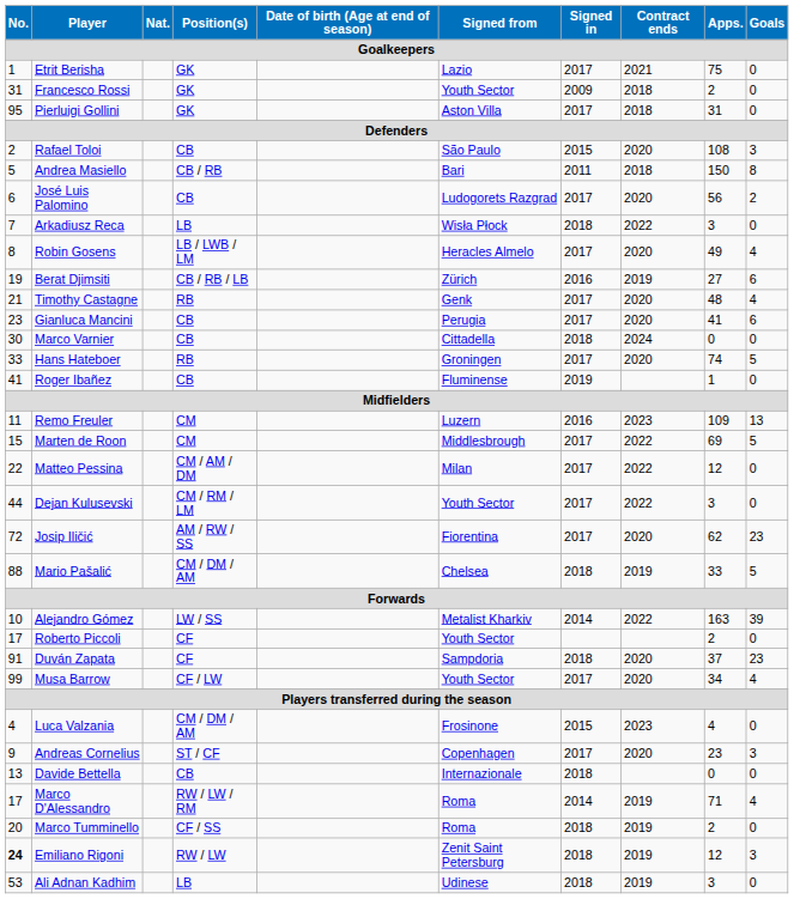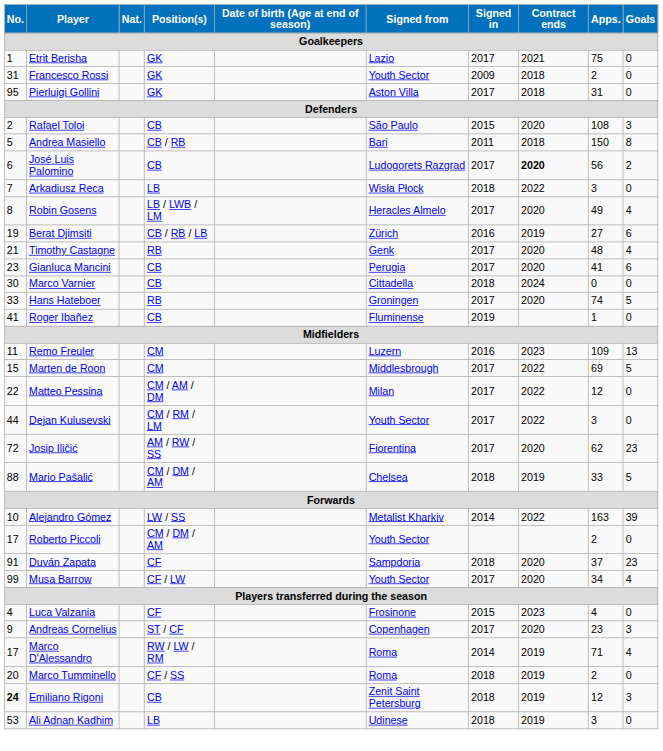 <table class="wikitable" style="text-align: left; font-size:90%" width=100%>
 <tr>
 <th style="background:#0071BC; color:white; text-align:center;">No.</th>
 <th style="background:#0071BC; color:white; text-align:center;">Player</th>
 <th style="background:#0071BC; color:white; text-align:center;">Nat.</th>
 <th style="background:#0071BC; color:white; text-align:center;">Position(s)</th>
 <th style="background:#0071BC; color:white; text-align:center;">Date of birth (Age at end of season)</th>
 <th style="background:#0071BC; color:white; text-align:center;">Signed from</th>
 <th style="background:#0071BC; color:white; text-align:center;">Signed in</th>
 <th style="background:#0071BC; color:white; text-align:center;">Contract ends</th>
 <th style="background:#0071BC; color:white; text-align:center;">Apps.</th>
 <th style="background:#0071BC; color:white; text-align:center;">Goals</th>
 </tr>
 <tr>
 <th colspan=10 style="background:#DCDCDC; text-align:center;">Goalkeepers</th>
 </tr>
 <tr>
 <td>1</td>
 <td><a href='#'>Etrit Berisha</a></td>
 <td></td>
 <td><a href='#'>GK</a></td>
 <td></td>
 <td> <a href='#'>Lazio</a></td>
 <td>2017</td>
 <td>2021</td>
 <td>75</td>
 <td>0</td>
 </tr>
 <tr>
 <td>31</td>
 <td><a href='#'>Francesco Rossi</a></td>
 <td></td>
 <td><a href='#'>GK</a></td>
 <td></td>
 <td> <a href='#'>Youth Sector</a></td>
 <td>2009</td>
 <td>2018</td>
 <td>2</td>
 <td>0</td>
 </tr>
 <tr>
 <td>95</td>
 <td><a href='#'>Pierluigi Gollini</a></td>
 <td></td>
 <td><a href='#'>GK</a></td>
 <td></td>
 <td> <a href='#'>Aston Villa</a></td>
 <td>2017</td>
 <td>2018</td>
 <td>31</td>
 <td>0</td>
 </tr>
 <tr>
 <th colspan=10 style="background:#DCDCDC; text-align:center;">Defenders</th>
 </tr>
 <tr>
 <td>2</td>
 <td><a href='#'>Rafael Toloi</a></td>
 <td></td>
 <td><a href='#'>CB</a></td>
 <td></td>
 <td> <a href='#'>São Paulo</a></td>
 <td>2015</td>
 <td>2020</td>
 <td>108</td>
 <td>3</td>
 </tr>
 <tr>
 <td>5</td>
 <td><a href='#'>Andrea Masiello</a></td>
 <td></td>
 <td><a href='#'>CB</a> / <a href='#'>RB</a></td>
 <td></td>
 <td> <a href='#'>Bari</a></td>
 <td>2011</td>
 <td>2018</td>
 <td>150</td>
 <td>8</td>
 </tr>
 <tr>
 <td>6</td>
 <td><a href='#'>José Luis Palomino</a></td>
 <td></td>
 <td><a href='#'>CB</a></td>
 <td></td>
 <td> <a href='#'>Ludogorets Razgrad</a></td>
 <td>2017</td>
-<td>2020</td>
+<td><strong>2020</strong></td>
 <td>56</td>
 <td>2</td>
 </tr>
 <tr>
 <td>7</td>
 <td><a href='#'>Arkadiusz Reca</a></td>
 <td></td>
 <td><a href='#'>LB</a></td>
 <td></td>
 <td> <a href='#'>Wisła Płock</a></td>
 <td>2018</td>
 <td>2022</td>
 <td>3</td>
 <td>0</td>
 </tr>
 <tr>
 <td>8</td>
 <td><a href='#'>Robin Gosens</a></td>
 <td></td>
 <td><a href='#'>LB</a> / <a href='#'>LWB</a> / <a href='#'>LM</a></td>
 <td></td>
 <td> <a href='#'>Heracles Almelo</a></td>
 <td>2017</td>
 <td>2020</td>
 <td>49</td>
 <td>4</td>
 </tr>
 <tr>
 <td>19</td>
 <td><a href='#'>Berat Djimsiti</a></td>
 <td></td>
 <td><a href='#'>CB</a> / <a href='#'>RB</a> / <a href='#'>LB</a></td>
 <td></td>
 <td> <a href='#'>Zürich</a></td>
 <td>2016</td>
 <td>2019</td>
 <td>27</td>
 <td>6</td>
 </tr>
 <tr>
 <td>21</td>
 <td><a href='#'>Timothy Castagne</a></td>
 <td></td>
 <td><a href='#'>RB</a></td>
 <td></td>
 <td> <a href='#'>Genk</a></td>
 <td>2017</td>
 <td>2020</td>
 <td>48</td>
 <td>4</td>
 </tr>
 <tr>
 <td>23</td>
 <td><a href='#'>Gianluca Mancini</a></td>
 <td></td>
 <td><a href='#'>CB</a></td>
 <td></td>
 <td> <a href='#'>Perugia</a></td>
 <td>2017</td>
 <td>2020</td>
 <td>41</td>
 <td>6</td>
 </tr>
 <tr>
 <td>30</td>
 <td><a href='#'>Marco Varnier</a></td>
 <td></td>
 <td><a href='#'>CB</a></td>
 <td></td>
 <td> <a href='#'>Cittadella</a></td>
 <td>2018</td>
 <td>2024</td>
 <td>0</td>
 <td>0</td>
 </tr>
 <tr>
 <td>33</td>
 <td><a href='#'>Hans Hateboer</a></td>
 <td></td>
 <td><a href='#'>RB</a></td>
 <td></td>
 <td> <a href='#'>Groningen</a></td>
 <td>2017</td>
 <td>2020</td>
 <td>74</td>
 <td>5</td>
 </tr>
 <tr>
 <td>41</td>
 <td><a href='#'>Roger Ibañez</a></td>
 <td></td>
 <td><a href='#'>CB</a></td>
 <td></td>
 <td> <a href='#'>Fluminense</a></td>
 <td>2019</td>
 <td></td>
 <td>1</td>
 <td>0</td>
 </tr>
 <tr>
 <th colspan=10 style="background:#DCDCDC; text-align:center;">Midfielders</th>
 </tr>
 <tr>
 <td>11</td>
 <td><a href='#'>Remo Freuler</a></td>
 <td></td>
 <td><a href='#'>CM</a></td>
 <td></td>
 <td> <a href='#'>Luzern</a></td>
 <td>2016</td>
 <td>2023</td>
 <td>109</td>
 <td>13</td>
 </tr>
 <tr>
 <td>15</td>
 <td><a href='#'>Marten de Roon</a></td>
 <td></td>
 <td><a href='#'>CM</a></td>
 <td></td>
 <td> <a href='#'>Middlesbrough</a></td>
 <td>2017</td>
 <td>2022</td>
 <td>69</td>
 <td>5</td>
 </tr>
 <tr>
 <td>22</td>
 <td><a href='#'>Matteo Pessina</a></td>
 <td></td>
 <td><a href='#'>CM</a> / <a href='#'>AM</a> / <a href='#'>DM</a></td>
 <td></td>
 <td> <a href='#'>Milan</a></td>
 <td>2017</td>
 <td>2022</td>
 <td>12</td>
 <td>0</td>
 </tr>
 <tr>
 <td>44</td>
 <td><a href='#'>Dejan Kulusevski</a></td>
 <td></td>
 <td><a href='#'>CM</a> / <a href='#'>RM</a> / <a href='#'>LM</a></td>
 <td></td>
 <td> <a href='#'>Youth Sector</a></td>
 <td>2017</td>
 <td>2022</td>
 <td>3</td>
 <td>0</td>
 </tr>
 <tr>
 <td>72</td>
 <td><a href='#'>Josip Iličić</a></td>
 <td></td>
 <td><a href='#'>AM</a> / <a href='#'>RW</a> / <a href='#'>SS</a></td>
 <td></td>
 <td> <a href='#'>Fiorentina</a></td>
 <td>2017</td>
 <td>2020</td>
 <td>62</td>
 <td>23</td>
 </tr>
 <tr>
 <td>88</td>
 <td><a href='#'>Mario Pašalić</a></td>
 <td></td>
 <td><a href='#'>CM</a> / <a href='#'>DM</a> / <a href='#'>AM</a></td>
 <td></td>
 <td> <a href='#'>Chelsea</a></td>
 <td>2018</td>
 <td>2019</td>
 <td>33</td>
 <td>5</td>
 </tr>
 <tr>
 <th colspan=10 style="background:#DCDCDC; text-align:center;">Forwards</th>
 </tr>
 <tr>
 <td>10</td>
 <td><a href='#'>Alejandro Gómez</a></td>
 <td></td>
 <td><a href='#'>LW</a> / <a href='#'>SS</a></td>
 <td></td>
 <td> <a href='#'>Metalist Kharkiv</a></td>
 <td>2014</td>
 <td>2022</td>
 <td>163</td>
 <td>39</td>
 </tr>
 <tr>
 <td>17</td>
 <td><a href='#'>Roberto Piccoli</a></td>
 <td></td>
-<td><a href='#'>CF</a></td>
+<td><a href='#'>CM</a> / <a href='#'>DM</a> / <a href='#'>AM</a></td>
 <td></td>
 <td> <a href='#'>Youth Sector</a></td>
 <td></td>
 <td></td>
 <td>2</td>
 <td>0</td>
 </tr>
 <tr>
 <td>91</td>
 <td><a href='#'>Duván Zapata</a></td>
 <td></td>
 <td><a href='#'>CF</a></td>
 <td></td>
 <td> <a href='#'>Sampdoria</a></td>
 <td>2018</td>
 <td>2020</td>
 <td>37</td>
 <td>23</td>
 </tr>
 <tr>
 <td>99</td>
 <td><a href='#'>Musa Barrow</a></td>
 <td></td>
 <td><a href='#'>CF</a> / <a href='#'>LW</a></td>
 <td></td>
 <td> <a href='#'>Youth Sector</a></td>
 <td>2017</td>
 <td>2020</td>
 <td>34</td>
 <td>4</td>
 </tr>
 <tr>
 <th colspan=10 style="background:#DCDCDC; text-align:center;">Players transferred during the season</th>
 </tr>
 <tr>
 <td>4</td>
 <td><a href='#'>Luca Valzania</a></td>
 <td></td>
-<td><a href='#'>CM</a> / <a href='#'>DM</a> / <a href='#'>AM</a></td>
+<td><a href='#'>CF</a></td>
 <td></td>
 <td> <a href='#'>Frosinone</a></td>
 <td>2015</td>
 <td>2023</td>
 <td>4</td>
 <td>0</td>
 </tr>
 <tr>
 <td>9</td>
 <td><a href='#'>Andreas Cornelius</a></td>
 <td></td>
 <td><a href='#'>ST</a> / <a href='#'>CF</a></td>
 <td></td>
 <td> <a href='#'>Copenhagen</a></td>
 <td>2017</td>
 <td>2020</td>
 <td>23</td>
 <td>3</td>
-</tr>
-<tr>
-<td>13</td>
-<td><a href='#'>Davide Bettella</a></td>
-<td></td>
-<td><a href='#'>CB</a></td>
-<td></td>
-<td> <a href='#'>Internazionale</a></td>
-<td>2018</td>
-<td></td>
-<td>0</td>
-<td>0</td>
 </tr>
 <tr>
 <td>17</td>
 <td><a href='#'>Marco D'Alessandro</a></td>
 <td></td>
 <td><a href='#'>RW</a> / <a href='#'>LW</a> / <a href='#'>RM</a></td>
 <td></td>
 <td> <a href='#'>Roma</a></td>
 <td>2014</td>
 <td>2019</td>
 <td>71</td>
 <td>4</td>
 </tr>
 <tr>
 <td>20</td>
 <td><a href='#'>Marco Tumminello</a></td>
 <td></td>
 <td><a href='#'>CF</a> / <a href='#'>SS</a></td>
 <td></td>
 <td> <a href='#'>Roma</a></td>
 <td>2018</td>
 <td>2019</td>
 <td>2</td>
 <td>0</td>
 </tr>
 <tr>
 <td><strong>24</strong></td>
 <td><a href='#'>Emiliano Rigoni</a></td>
 <td></td>
-<td><a href='#'>RW</a> / <a href='#'>LW</a></td>
+<td><a href='#'>CB</a></td>
 <td></td>
 <td> <a href='#'>Zenit Saint Petersburg</a></td>
 <td>2018</td>
 <td>2019</td>
 <td>12</td>
 <td>3</td>
 </tr>
 <tr>
 <td>53</td>
 <td><a href='#'>Ali Adnan Kadhim</a></td>
 <td></td>
 <td><a href='#'>LB</a></td>
 <td></td>
 <td> <a href='#'>Udinese</a></td>
 <td>2018</td>
 <td>2019</td>
 <td>3</td>
 <td>0</td>
 </tr>
 </table>
